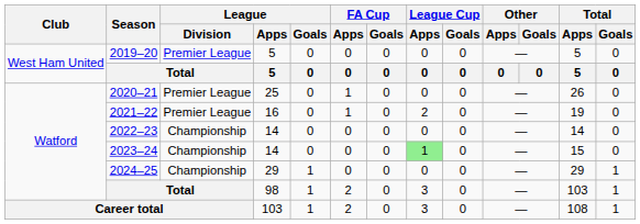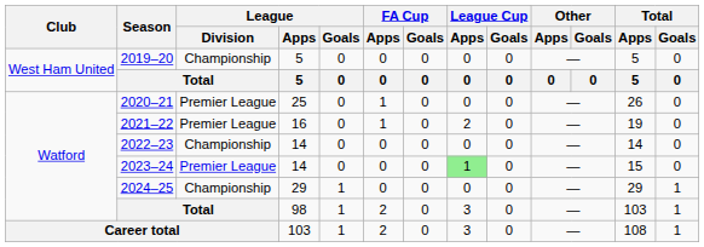 <table class="wikitable" style="text-align: center">
 <tr>
 <th rowspan="2">Club</th>
 <th rowspan="2">Season</th>
 <th colspan="3">League</th>
 <th colspan="2"><a href='#'>FA Cup</a></th>
 <th colspan="2"><a href='#'>League Cup</a></th>
 <th colspan="2">Other</th>
 <th colspan="2">Total</th>
 </tr>
 <tr>
 <th>Division</th>
 <th>Apps</th>
 <th>Goals</th>
 <th>Apps</th>
 <th>Goals</th>
 <th>Apps</th>
 <th>Goals</th>
 <th>Apps</th>
 <th>Goals</th>
 <th>Apps</th>
 <th>Goals</th>
 </tr>
 <tr>
 <td rowspan="2"><a href='#'>West Ham United</a></td>
 <td><a href='#'>2019–20</a></td>
-<td><a href='#'>Premier League</a></td>
+<td>Championship</td>
 <td>5</td>
 <td>0</td>
 <td>0</td>
 <td>0</td>
 <td>0</td>
 <td>0</td>
 <td colspan="2">—</td>
 <td>5</td>
 <td>0</td>
 </tr>
 <tr>
 <th colspan="2">Total</th>
 <th>5</th>
 <th>0</th>
 <th>0</th>
 <th>0</th>
 <th>0</th>
 <th>0</th>
 <th>0</th>
 <th>0</th>
 <th>5</th>
 <th>0</th>
 </tr>
 <tr>
 <td rowspan="6"><a href='#'>Watford</a></td>
 <td><a href='#'>2020–21</a></td>
 <td>Premier League</td>
 <td>25</td>
 <td>0</td>
 <td>1</td>
 <td>0</td>
 <td>0</td>
 <td>0</td>
 <td colspan="2">—</td>
 <td>26</td>
 <td>0</td>
 </tr>
 <tr>
 <td><a href='#'>2021–22</a></td>
 <td>Premier League</td>
 <td>16</td>
 <td>0</td>
 <td>1</td>
 <td>0</td>
 <td>2</td>
 <td>0</td>
 <td colspan="2">—</td>
 <td>19</td>
 <td>0</td>
 </tr>
 <tr>
 <td><a href='#'>2022–23</a></td>
 <td>Championship</td>
 <td>14</td>
 <td>0</td>
 <td>0</td>
 <td>0</td>
 <td>0</td>
 <td>0</td>
 <td colspan="2">—</td>
 <td>14</td>
 <td>0</td>
 </tr>
 <tr>
 <td><a href='#'>2023–24</a></td>
-<td>Championship</td>
+<td><a href='#'>Premier League</a></td>
 <td>14</td>
 <td>0</td>
 <td>0</td>
 <td>0</td>
 <td style="background: lightgreen;">1</td>
 <td>0</td>
 <td colspan="2">—</td>
 <td>15</td>
 <td>0</td>
 </tr>
 <tr>
 <td><a href='#'>2024–25</a></td>
 <td>Championship</td>
 <td>29</td>
 <td>1</td>
 <td>0</td>
 <td>0</td>
 <td>0</td>
 <td>0</td>
 <td colspan="2">—</td>
 <td>29</td>
 <td>1</td>
 </tr>
 <tr>
 <th colspan="2">Total</th>
 <td>98</td>
 <td>1</td>
 <td>2</td>
 <td>0</td>
 <td>3</td>
 <td>0</td>
 <td colspan="2">—</td>
 <td>103</td>
 <td>1</td>
 </tr>
 <tr>
 <th colspan="3">Career total</th>
 <td>103</td>
 <td>1</td>
 <td>2</td>
 <td>0</td>
 <td>3</td>
 <td>0</td>
 <td colspan="2">—</td>
 <td>108</td>
 <td>1</td>
 </tr>
 </table>
